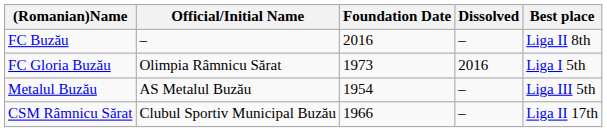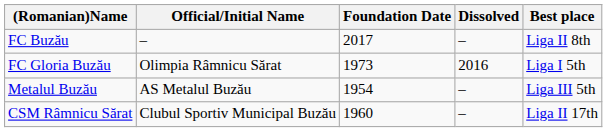 <table class="wikitable sortable mw-collapsible" style=" font-size: 87%;">
 <tr>
 <th>(Romanian)Name</th>
 <th>Official/Initial Name</th>
 <th>Foundation Date</th>
 <th>Dissolved</th>
 <th>Best place</th>
 </tr>
 <tr>
 <td><a href='#'>FC Buzău</a></td>
 <td>–</td>
-<td>2016</td>
+<td>2017</td>
 <td>–</td>
 <td><a href='#'>Liga II</a> 8th</td>
 </tr>
 <tr>
 <td><a href='#'>FC Gloria Buzău</a></td>
 <td>Olimpia Râmnicu Sărat</td>
 <td>1973</td>
 <td>2016</td>
 <td><a href='#'>Liga I</a> 5th</td>
 </tr>
 <tr>
 <td><a href='#'>Metalul Buzău</a></td>
 <td>AS Metalul Buzău</td>
 <td>1954</td>
 <td>–</td>
 <td><a href='#'>Liga III</a> 5th</td>
 </tr>
 <tr>
 <td><a href='#'>CSM Râmnicu Sărat</a></td>
 <td>Clubul Sportiv Municipal Buzău</td>
-<td>1966</td>
+<td>1960</td>
 <td>–</td>
 <td><a href='#'>Liga II</a> 17th</td>
 </tr>
 </table>
